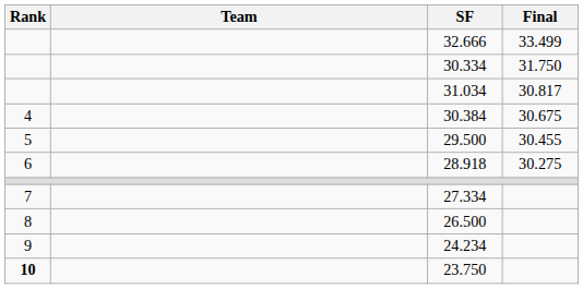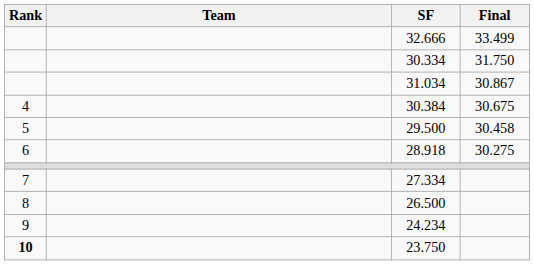 <table class=wikitable style="text-align:center">
 <tr>
 <th width=40>Rank</th>
 <th width=380>Team</th>
 <th width=70>SF</th>
 <th width=70>Final</th>
 </tr>
 <tr>
 <td></td>
 <td align=left></td>
 <td>32.666</td>
 <td>33.499</td>
 </tr>
 <tr>
 <td></td>
 <td align=left></td>
 <td>30.334</td>
 <td>31.750</td>
 </tr>
 <tr>
 <td></td>
 <td align=left></td>
 <td>31.034</td>
-<td>30.817</td>
+<td>30.867</td>
 </tr>
 <tr>
 <td>4</td>
 <td align=left></td>
 <td>30.384</td>
 <td>30.675</td>
 </tr>
 <tr>
 <td>5</td>
 <td align=left></td>
 <td>29.500</td>
-<td>30.455</td>
+<td>30.458</td>
 </tr>
 <tr>
 <td>6</td>
 <td align=left></td>
 <td>28.918</td>
 <td>30.275</td>
 </tr>
 <tr bgcolor=#DDDDDD>
 <td colspan=4></td>
 </tr>
 <tr>
 <td>7</td>
 <td align=left></td>
 <td>27.334</td>
 <td></td>
 </tr>
 <tr>
 <td>8</td>
 <td align=left></td>
 <td>26.500</td>
 <td></td>
 </tr>
 <tr>
 <td>9</td>
 <td align=left></td>
 <td>24.234</td>
 <td></td>
 </tr>
 <tr>
 <td><strong>10</strong></td>
 <td align=left></td>
 <td>23.750</td>
 <td></td>
 </tr>
 </table>
